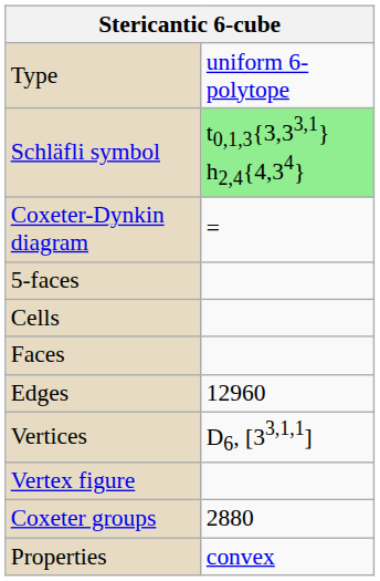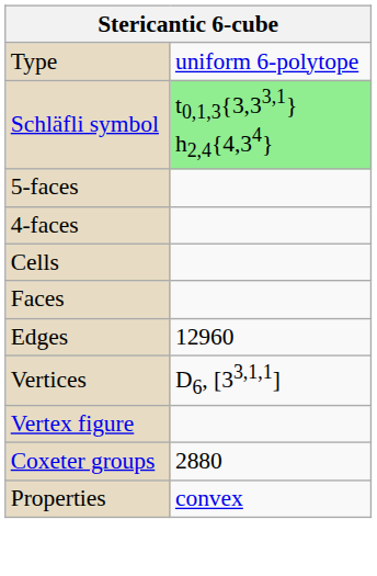 <table class="wikitable" align="right" style="margin-left:10px" width="250">
 <tr>
 <th bgcolor=#e7dcc3 colspan=2>Stericantic 6-cube</th>
 </tr>
 <tr>
 <td bgcolor=#e7dcc3>Type</td>
 <td><a href='#'>uniform 6-polytope</a></td>
 </tr>
 <tr>
 <td bgcolor=#e7dcc3><a href='#'>Schläfli symbol</a></td>
 <td style="background: lightgreen;">t<sub>0,1,3</sub>{3,3<sup>3,1</sup>}<br>h<sub>2,4</sub>{4,3<sup>4</sup>}</td>
 </tr>
 <tr>
-<td bgcolor=#e7dcc3><a href='#'>Coxeter-Dynkin diagram</a></td>
-<td> = </td>
+<td bgcolor=#e7dcc3>5-faces</td>
+<td></td>
 </tr>
 <tr>
-<td bgcolor=#e7dcc3>5-faces</td>
+<td bgcolor=#e7dcc3>4-faces</td>
 <td></td>
 </tr>
 <tr>
 <td bgcolor=#e7dcc3>Cells</td>
 <td></td>
 </tr>
 <tr>
 <td bgcolor=#e7dcc3>Faces</td>
 <td></td>
 </tr>
 <tr>
 <td bgcolor=#e7dcc3>Edges</td>
 <td>12960</td>
 </tr>
 <tr>
 <td bgcolor=#e7dcc3>Vertices</td>
 <td>D<sub>6</sub>, [3<sup>3,1,1</sup>]</td>
 </tr>
 <tr>
 <td bgcolor=#e7dcc3><a href='#'>Vertex figure</a></td>
 <td></td>
 </tr>
 <tr>
 <td bgcolor=#e7dcc3><a href='#'>Coxeter groups</a></td>
 <td>2880</td>
 </tr>
 <tr>
 <td bgcolor=#e7dcc3>Properties</td>
 <td><a href='#'>convex</a></td>
 </tr>
 </table>
